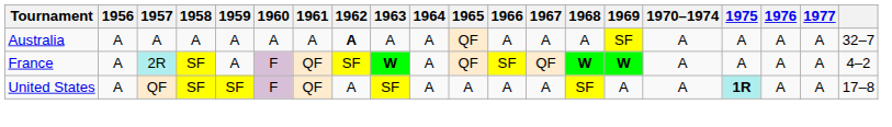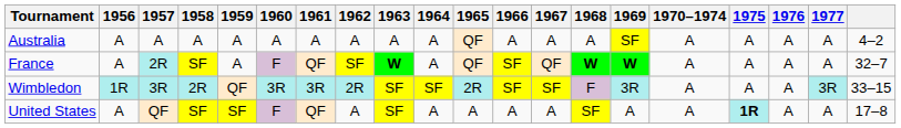 <table class=wikitable style=text-align:center;font-size:97%>
 <tr>
 <th>Tournament</th>
 <th>1956</th>
 <th>1957</th>
 <th>1958</th>
 <th>1959</th>
 <th>1960</th>
 <th>1961</th>
 <th>1962</th>
 <th>1963</th>
 <th>1964</th>
 <th>1965</th>
 <th>1966</th>
 <th>1967</th>
 <th>1968</th>
 <th>1969</th>
 <th>1970–1974</th>
 <th><a href='#'>1975</a></th>
 <th><a href='#'>1976</a></th>
 <th><a href='#'>1977</a></th>
 <th></th>
 </tr>
 <tr>
 <td align=left><a href='#'>Australia</a></td>
 <td>A</td>
 <td>A</td>
 <td>A</td>
 <td>A</td>
 <td>A</td>
 <td>A</td>
-<td><strong>A</strong></td>
+<td>A</td>
 <td>A</td>
 <td>A</td>
 <td bgcolor=ffebcd>QF</td>
 <td>A</td>
 <td>A</td>
 <td>A</td>
 <td style="background:yellow;">SF</td>
 <td>A</td>
 <td>A</td>
 <td>A</td>
 <td>A</td>
-<td>32–7</td>
+<td>4–2</td>
 </tr>
 <tr>
 <td align=left><a href='#'>France</a></td>
 <td>A</td>
 <td bgcolor=afeeee>2R</td>
 <td style="background:yellow;">SF</td>
 <td>A</td>
 <td style="background:thistle;">F</td>
 <td bgcolor=ffebcd>QF</td>
 <td style="background:yellow;">SF</td>
 <td bgcolor=lime><strong>W</strong></td>
 <td>A</td>
 <td bgcolor=ffebcd>QF</td>
 <td style="background:yellow;">SF</td>
 <td bgcolor=ffebcd>QF</td>
 <td bgcolor=lime><strong>W</strong></td>
 <td bgcolor=lime><strong>W</strong></td>
 <td>A</td>
 <td>A</td>
 <td>A</td>
 <td>A</td>
-<td>4–2</td>
+<td>32–7</td>
+</tr>
+<tr>
+<td align=left><a href='#'>Wimbledon</a></td>
+<td bgcolor=afeeee>1R</td>
+<td bgcolor=afeeee>3R</td>
+<td bgcolor=afeeee>2R</td>
+<td bgcolor=ffebcd>QF</td>
+<td bgcolor=afeeee>3R</td>
+<td bgcolor=afeeee>3R</td>
+<td bgcolor=afeeee>2R</td>
+<td style="background:yellow;">SF</td>
+<td style="background:yellow;">SF</td>
+<td bgcolor=afeeee>2R</td>
+<td style="background:yellow;">SF</td>
+<td style="background:yellow;">SF</td>
+<td style="background:thistle;">F</td>
+<td bgcolor=afeeee>3R</td>
+<td>A</td>
+<td>A</td>
+<td>A</td>
+<td bgcolor=afeeee>3R</td>
+<td>33–15</td>
 </tr>
 <tr>
 <td align=left><a href='#'>United States</a></td>
 <td>A</td>
 <td bgcolor=ffebcd>QF</td>
 <td style="background:yellow;">SF</td>
 <td style="background:yellow;">SF</td>
 <td style="background:thistle;">F</td>
 <td bgcolor=ffebcd>QF</td>
 <td>A</td>
 <td style="background:yellow;">SF</td>
 <td>A</td>
 <td>A</td>
 <td>A</td>
 <td>A</td>
 <td style="background:yellow;">SF</td>
 <td>A</td>
 <td>A</td>
 <td bgcolor=afeeee><strong>1R</strong></td>
 <td>A</td>
 <td>A</td>
 <td>17–8</td>
 </tr>
 </table>
